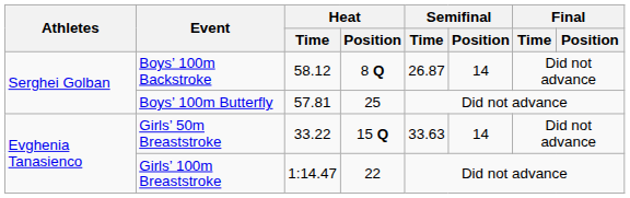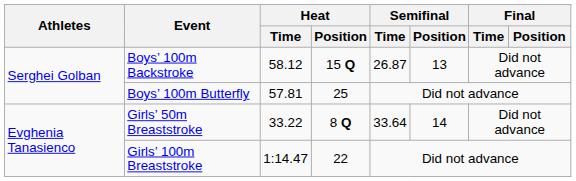 <table class="wikitable" border="1" style="font-size:90%">
 <tr>
 <th rowspan=2>Athletes</th>
 <th rowspan=2>Event</th>
 <th colspan=2>Heat</th>
 <th colspan=2>Semifinal</th>
 <th colspan=2>Final</th>
 </tr>
 <tr>
 <th>Time</th>
 <th>Position</th>
 <th>Time</th>
 <th>Position</th>
 <th>Time</th>
 <th>Position</th>
 </tr>
 <tr>
 <td rowspan=2><a href='#'>Serghei Golban</a></td>
 <td><a href='#'>Boys’ 100m Backstroke</a></td>
 <td align=center>58.12</td>
-<td align=center>8 <strong>Q</strong></td>
+<td align=center>15 <strong>Q</strong></td>
 <td align=center>26.87</td>
-<td align=center>14</td>
+<td align=center>13</td>
 <td colspan="2" align=center>Did not advance</td>
 </tr>
 <tr>
 <td><a href='#'>Boys’ 100m Butterfly</a></td>
 <td align=center>57.81</td>
 <td align=center>25</td>
 <td colspan="4" align=center>Did not advance</td>
 </tr>
 <tr>
 <td rowspan=2><a href='#'>Evghenia Tanasienco</a></td>
 <td><a href='#'>Girls’ 50m Breaststroke</a></td>
 <td align=center>33.22</td>
-<td align=center>15 <strong>Q</strong></td>
-<td align=center>33.63</td>
+<td align=center>8 <strong>Q</strong></td>
+<td align=center>33.64</td>
 <td align=center>14</td>
 <td colspan="2" align=center>Did not advance</td>
 </tr>
 <tr>
 <td><a href='#'>Girls’ 100m Breaststroke</a></td>
 <td align=center>1:14.47</td>
 <td align=center>22</td>
 <td colspan="4" align=center>Did not advance</td>
 </tr>
 </table>
